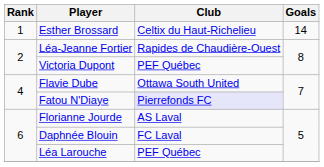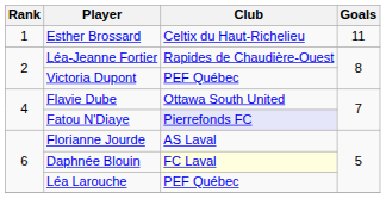 <table class="wikitable">
 <tr>
 <th>Rank</th>
 <th>Player</th>
 <th>Club</th>
 <th>Goals</th>
 </tr>
 <tr>
 <td align=center>1</td>
 <td><a href='#'>Esther Brossard</a></td>
 <td><a href='#'>Celtix du Haut-Richelieu</a></td>
-<td align=center>14</td>
+<td align=center>11</td>
 </tr>
 <tr>
 <td rowspan=2 align=center>2</td>
 <td><a href='#'>Léa-Jeanne Fortier</a></td>
 <td><a href='#'>Rapides de Chaudière-Ouest</a></td>
 <td rowspan=2 align=center>8</td>
 </tr>
 <tr>
 <td><a href='#'>Victoria Dupont</a></td>
 <td><a href='#'>PEF Québec</a></td>
 </tr>
 <tr>
 <td rowspan="2" align=center>4</td>
 <td><a href='#'>Flavie Dube</a></td>
 <td><a href='#'>Ottawa South United</a></td>
 <td rowspan="2" align=center>7</td>
 </tr>
 <tr>
 <td><a href='#'>Fatou N'Diaye</a></td>
 <td style="background: lavender;"><a href='#'>Pierrefonds FC</a></td>
 </tr>
 <tr>
 <td rowspan="3" align=center>6</td>
 <td><a href='#'>Florianne Jourde</a></td>
 <td><a href='#'>AS Laval</a></td>
 <td rowspan="3" align=center>5</td>
 </tr>
 <tr>
 <td><a href='#'>Daphnée Blouin</a></td>
-<td><a href='#'>FC Laval</a></td>
+<td style="background: lightyellow;"><a href='#'>FC Laval</a></td>
 </tr>
 <tr>
 <td><a href='#'>Léa Larouche</a></td>
 <td><a href='#'>PEF Québec</a></td>
 </tr>
 <tr>
 </tr>
 </table>
